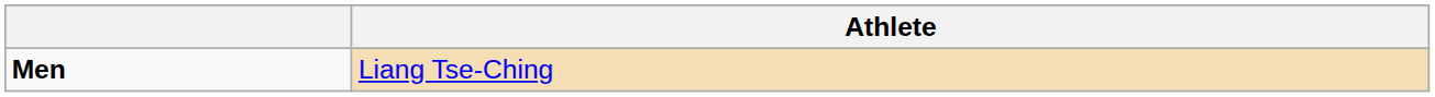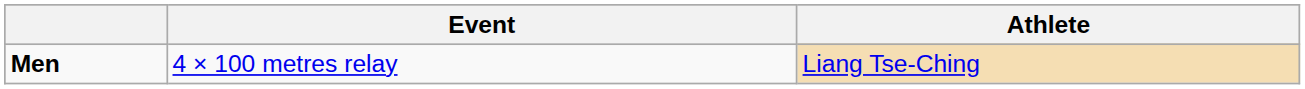 <table class=wikitable style="font-size:90%" width=60%>
 <tr>
 <th></th>
+<th>Event</th>
 <th>Athlete</th>
 </tr>
 <tr>
 <td><strong>Men</strong></td>
+<td><a href='#'>4 × 100 metres relay</a></td>
 <td bgcolor="wheat"><a href='#'>Liang Tse-Ching</a></td>
 </tr>
 </table>
